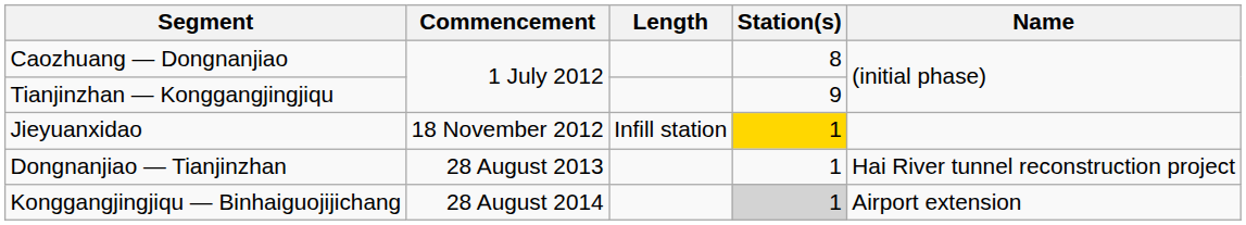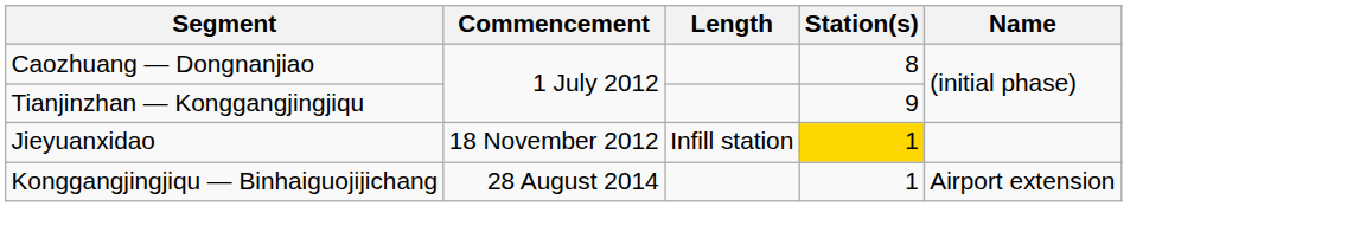 <table class="wikitable" style="border-collapse: collapse; text-align: right;">
 <tr>
 <th>Segment</th>
 <th>Commencement</th>
 <th>Length</th>
 <th>Station(s)</th>
 <th>Name</th>
 </tr>
 <tr>
 <td style="text-align: left;">Caozhuang — Dongnanjiao</td>
 <td rowspan="2">1 July 2012</td>
 <td></td>
 <td>8</td>
 <td rowspan="2" style="text-align: left;">(initial phase)</td>
 </tr>
 <tr>
 <td style="text-align: left;">Tianjinzhan — Konggangjingjiqu</td>
 <td></td>
 <td>9</td>
 </tr>
 <tr>
 <td style="text-align: left;">Jieyuanxidao</td>
 <td>18 November 2012</td>
 <td>Infill station</td>
 <td style="background: gold;">1</td>
 <td style="text-align: left;"></td>
 </tr>
 <tr>
-<td style="text-align: left;">Dongnanjiao — Tianjinzhan</td>
-<td>28 August 2013</td>
-<td></td>
-<td>1</td>
-<td style="text-align: left;">Hai River tunnel reconstruction project</td>
-</tr>
-<tr>
 <td style="text-align: left;">Konggangjingjiqu — Binhaiguojijichang</td>
 <td>28 August 2014</td>
 <td></td>
-<td style="background: lightgrey;">1</td>
+<td>1</td>
 <td style="text-align: left;">Airport extension</td>
 </tr>
 </table>
